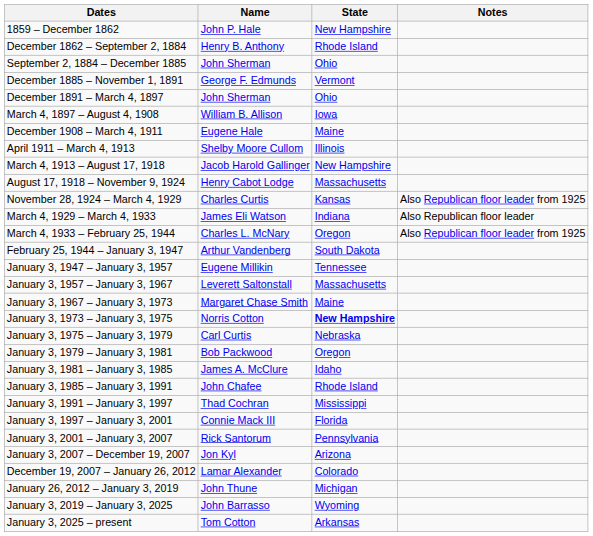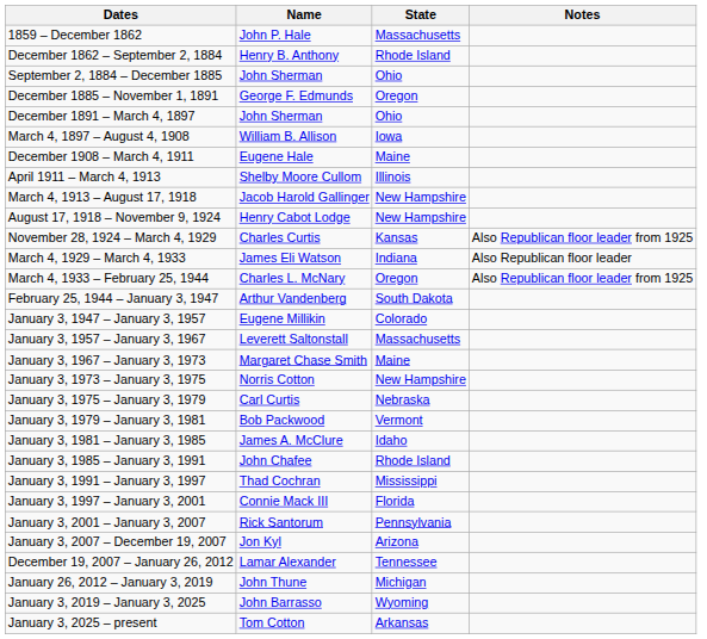 <table class=wikitable>
 <tr>
 <th>Dates</th>
 <th>Name</th>
 <th>State</th>
 <th>Notes</th>
 </tr>
 <tr>
 <td>1859 – December 1862</td>
 <td><a href='#'>John P. Hale</a></td>
-<td><a href='#'>New Hampshire</a></td>
+<td><a href='#'>Massachusetts</a></td>
 <td></td>
 </tr>
 <tr>
 <td>December 1862 – September 2, 1884</td>
 <td><a href='#'>Henry B. Anthony</a></td>
 <td><a href='#'>Rhode Island</a></td>
 <td></td>
 </tr>
 <tr>
 <td>September 2, 1884 – December 1885</td>
 <td><a href='#'>John Sherman</a></td>
 <td><a href='#'>Ohio</a></td>
 <td></td>
 </tr>
 <tr>
 <td>December 1885 – November 1, 1891</td>
 <td><a href='#'>George F. Edmunds</a></td>
-<td><a href='#'>Vermont</a></td>
+<td><a href='#'>Oregon</a></td>
 <td></td>
 </tr>
 <tr>
 <td>December 1891 – March 4, 1897</td>
 <td><a href='#'>John Sherman</a></td>
 <td><a href='#'>Ohio</a></td>
 <td></td>
 </tr>
 <tr>
 <td>March 4, 1897 – August 4, 1908</td>
 <td><a href='#'>William B. Allison</a></td>
 <td><a href='#'>Iowa</a></td>
 <td></td>
 </tr>
 <tr>
 <td>December 1908 – March 4, 1911</td>
 <td><a href='#'>Eugene Hale</a></td>
 <td><a href='#'>Maine</a></td>
 <td></td>
 </tr>
 <tr>
 <td>April 1911 – March 4, 1913</td>
 <td><a href='#'>Shelby Moore Cullom</a></td>
 <td><a href='#'>Illinois</a></td>
 <td></td>
 </tr>
 <tr>
 <td>March 4, 1913 – August 17, 1918</td>
 <td><a href='#'>Jacob Harold Gallinger</a></td>
 <td><a href='#'>New Hampshire</a></td>
 <td></td>
 </tr>
 <tr>
 <td>August 17, 1918 – November 9, 1924</td>
 <td><a href='#'>Henry Cabot Lodge</a></td>
-<td><a href='#'>Massachusetts</a></td>
+<td><a href='#'>New Hampshire</a></td>
 <td></td>
 </tr>
 <tr>
 <td>November 28, 1924 – March 4, 1929</td>
 <td><a href='#'>Charles Curtis</a></td>
 <td><a href='#'>Kansas</a></td>
 <td>Also <a href='#'>Republican floor leader</a> from 1925</td>
 </tr>
 <tr>
 <td>March 4, 1929 – March 4, 1933</td>
 <td><a href='#'>James Eli Watson</a></td>
 <td><a href='#'>Indiana</a></td>
 <td>Also Republican floor leader</td>
 </tr>
 <tr>
 <td>March 4, 1933 – February 25, 1944</td>
 <td><a href='#'>Charles L. McNary</a></td>
 <td><a href='#'>Oregon</a></td>
 <td>Also <a href='#'>Republican floor leader</a> from 1925</td>
 </tr>
 <tr>
 <td>February 25, 1944 – January 3, 1947<br></td>
 <td><a href='#'>Arthur Vandenberg</a></td>
 <td><a href='#'>South Dakota</a></td>
 <td></td>
 </tr>
 <tr>
 <td>January 3, 1947 – January 3, 1957</td>
 <td><a href='#'>Eugene Millikin</a></td>
-<td><a href='#'>Tennessee</a></td>
+<td><a href='#'>Colorado</a></td>
 <td></td>
 </tr>
 <tr>
 <td>January 3, 1957 – January 3, 1967</td>
 <td><a href='#'>Leverett Saltonstall</a></td>
 <td><a href='#'>Massachusetts</a></td>
 <td></td>
 </tr>
 <tr>
 <td>January 3, 1967 – January 3, 1973</td>
 <td><a href='#'>Margaret Chase Smith</a></td>
 <td><a href='#'>Maine</a></td>
 <td></td>
 </tr>
 <tr>
 <td>January 3, 1973 – January 3, 1975</td>
 <td><a href='#'>Norris Cotton</a></td>
-<td><strong><a href='#'>New Hampshire</a></strong></td>
+<td><a href='#'>New Hampshire</a></td>
 <td></td>
 </tr>
 <tr>
 <td>January 3, 1975 – January 3, 1979</td>
 <td><a href='#'>Carl Curtis</a></td>
 <td><a href='#'>Nebraska</a></td>
 <td></td>
 </tr>
 <tr>
 <td>January 3, 1979 – January 3, 1981</td>
 <td><a href='#'>Bob Packwood</a></td>
-<td><a href='#'>Oregon</a></td>
+<td><a href='#'>Vermont</a></td>
 <td></td>
 </tr>
 <tr>
 <td>January 3, 1981 – January 3, 1985</td>
 <td><a href='#'>James A. McClure</a></td>
 <td><a href='#'>Idaho</a></td>
 <td></td>
 </tr>
 <tr>
 <td>January 3, 1985 – January 3, 1991</td>
 <td><a href='#'>John Chafee</a></td>
 <td><a href='#'>Rhode Island</a></td>
 <td></td>
 </tr>
 <tr>
 <td>January 3, 1991 – January 3, 1997</td>
 <td><a href='#'>Thad Cochran</a></td>
 <td><a href='#'>Mississippi</a></td>
 <td></td>
 </tr>
 <tr>
 <td>January 3, 1997 – January 3, 2001</td>
 <td><a href='#'>Connie Mack III</a></td>
 <td><a href='#'>Florida</a></td>
 <td></td>
 </tr>
 <tr>
 <td>January 3, 2001 – January 3, 2007</td>
 <td><a href='#'>Rick Santorum</a></td>
 <td><a href='#'>Pennsylvania</a></td>
 <td></td>
 </tr>
 <tr>
 <td>January 3, 2007 – December 19, 2007</td>
 <td><a href='#'>Jon Kyl</a></td>
 <td><a href='#'>Arizona</a></td>
 <td></td>
 </tr>
 <tr>
 <td>December 19, 2007 – January 26, 2012</td>
 <td><a href='#'>Lamar Alexander</a></td>
-<td><a href='#'>Colorado</a></td>
+<td><a href='#'>Tennessee</a></td>
 <td></td>
 </tr>
 <tr>
 <td>January 26, 2012 – January 3, 2019</td>
 <td><a href='#'>John Thune</a></td>
 <td><a href='#'>Michigan</a></td>
 <td></td>
 </tr>
 <tr>
 <td>January 3, 2019 – January 3, 2025</td>
 <td><a href='#'>John Barrasso</a></td>
 <td><a href='#'>Wyoming</a></td>
 <td></td>
 </tr>
 <tr>
 <td>January 3, 2025 – present</td>
 <td><a href='#'>Tom Cotton</a></td>
 <td><a href='#'>Arkansas</a></td>
 <td></td>
 </tr>
 </table>
